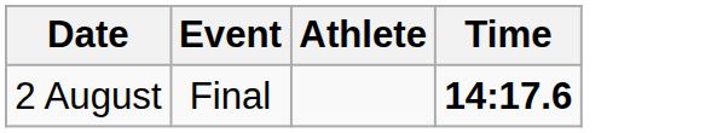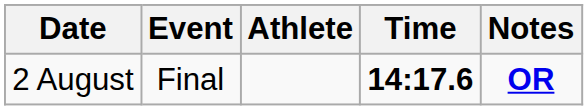 <table class=wikitable style=text-align:center>
 <tr>
 <th>Date</th>
 <th>Event</th>
 <th>Athlete</th>
 <th>Time</th>
+<th>Notes</th>
 </tr>
 <tr>
 <td>2 August</td>
 <td>Final</td>
 <td align=left></td>
 <td><strong>14:17.6</strong></td>
+<td><strong><a href='#'>OR</a></strong></td>
 </tr>
 </table>
